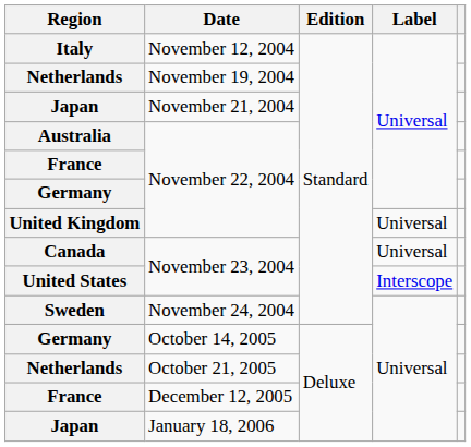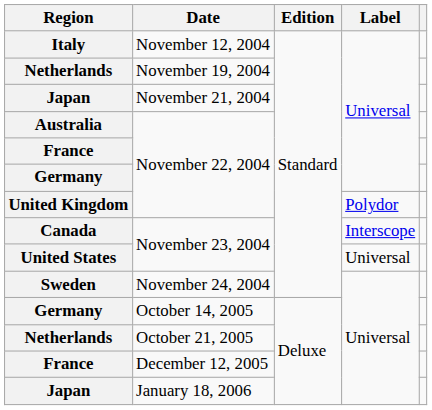 <table class="wikitable plainrowheaders">
 <tr>
 <th scope="col">Region</th>
 <th scope="col">Date</th>
 <th scope="col">Edition</th>
 <th scope="col">Label</th>
 <th scope="col"></th>
 </tr>
 <tr>
 <th scope="row">Italy</th>
 <td>November 12, 2004</td>
 <td rowspan="10">Standard</td>
 <td rowspan="6"><a href='#'>Universal</a></td>
 <td align="center"></td>
 </tr>
 <tr>
 <th scope="row">Netherlands</th>
 <td>November 19, 2004</td>
 <td align="center"></td>
 </tr>
 <tr>
 <th scope="row">Japan</th>
 <td>November 21, 2004</td>
 <td align="center"></td>
 </tr>
 <tr>
 <th scope="row">Australia</th>
 <td rowspan="4">November 22, 2004</td>
 <td align="center"></td>
 </tr>
 <tr>
 <th scope="row">France</th>
 <td align="center"></td>
 </tr>
 <tr>
 <th scope="row">Germany</th>
 <td align="center"></td>
 </tr>
 <tr>
 <th scope="row">United Kingdom</th>
-<td>Universal</td>
+<td><a href='#'>Polydor</a></td>
 <td align="center"></td>
 </tr>
 <tr>
 <th scope="row">Canada</th>
 <td rowspan="2">November 23, 2004</td>
-<td>Universal</td>
+<td><a href='#'>Interscope</a></td>
 <td align="center"></td>
 </tr>
 <tr>
 <th scope="row">United States</th>
-<td><a href='#'>Interscope</a></td>
+<td>Universal</td>
 <td align="center"></td>
 </tr>
 <tr>
 <th scope="row">Sweden</th>
 <td>November 24, 2004</td>
 <td rowspan="5">Universal</td>
 <td align="center"></td>
 </tr>
 <tr>
 <th scope="row">Germany</th>
 <td>October 14, 2005</td>
 <td rowspan="4">Deluxe</td>
 <td align="center"></td>
 </tr>
 <tr>
 <th scope="row">Netherlands</th>
 <td>October 21, 2005</td>
 <td align="center"></td>
 </tr>
 <tr>
 <th scope="row">France</th>
 <td>December 12, 2005</td>
 <td align="center"></td>
 </tr>
 <tr>
 <th scope="row">Japan</th>
 <td>January 18, 2006</td>
 <td align="center"></td>
 </tr>
 </table>
